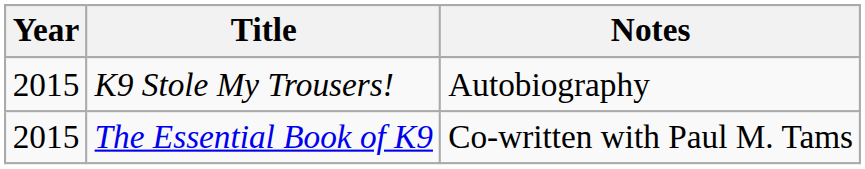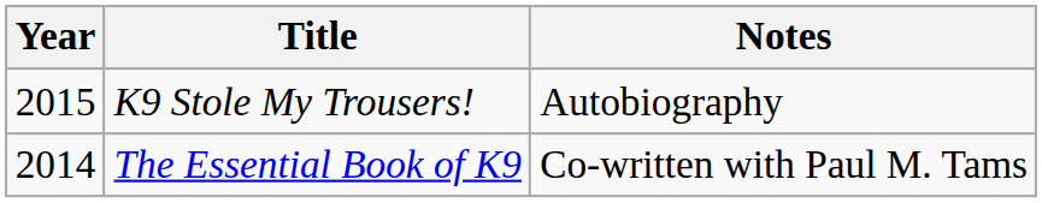 <table class="wikitable">
 <tr style="background:#ccc; text-align:center;">
 <th>Year</th>
 <th>Title</th>
 <th>Notes</th>
 </tr>
 <tr>
 <td>2015</td>
 <td><em>K9 Stole My Trousers!</em></td>
 <td>Autobiography</td>
 </tr>
 <tr>
-<td>2015</td>
+<td>2014</td>
 <td><em><a href='#'>The Essential Book of K9</a></em></td>
 <td>Co-written with Paul M. Tams</td>
 </tr>
 </table>
